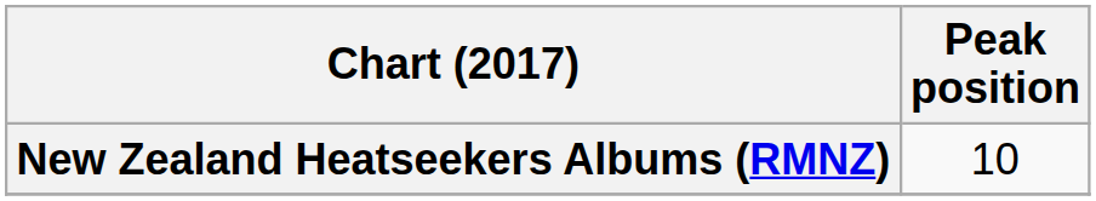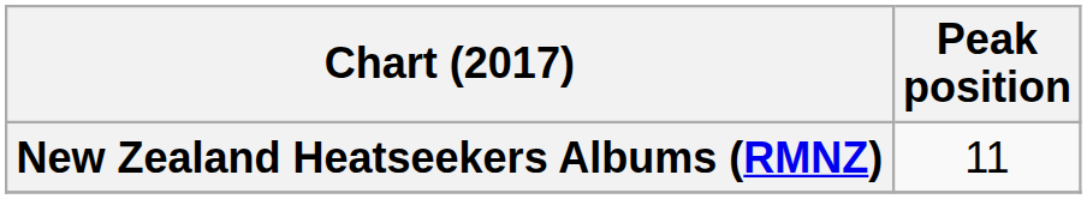 <table class="wikitable sortable plainrowheaders" style="text-align:center">
 <tr>
 <th scope="col">Chart (2017)</th>
 <th scope="col">Peak<br> position</th>
 </tr>
 <tr>
 <th scope="row">New Zealand Heatseekers Albums (<a href='#'>RMNZ</a>)</th>
-<td>10</td>
+<td>11</td>
 </tr>
 <tr>
 </tr>
 <tr>
 </tr>
 </table>
